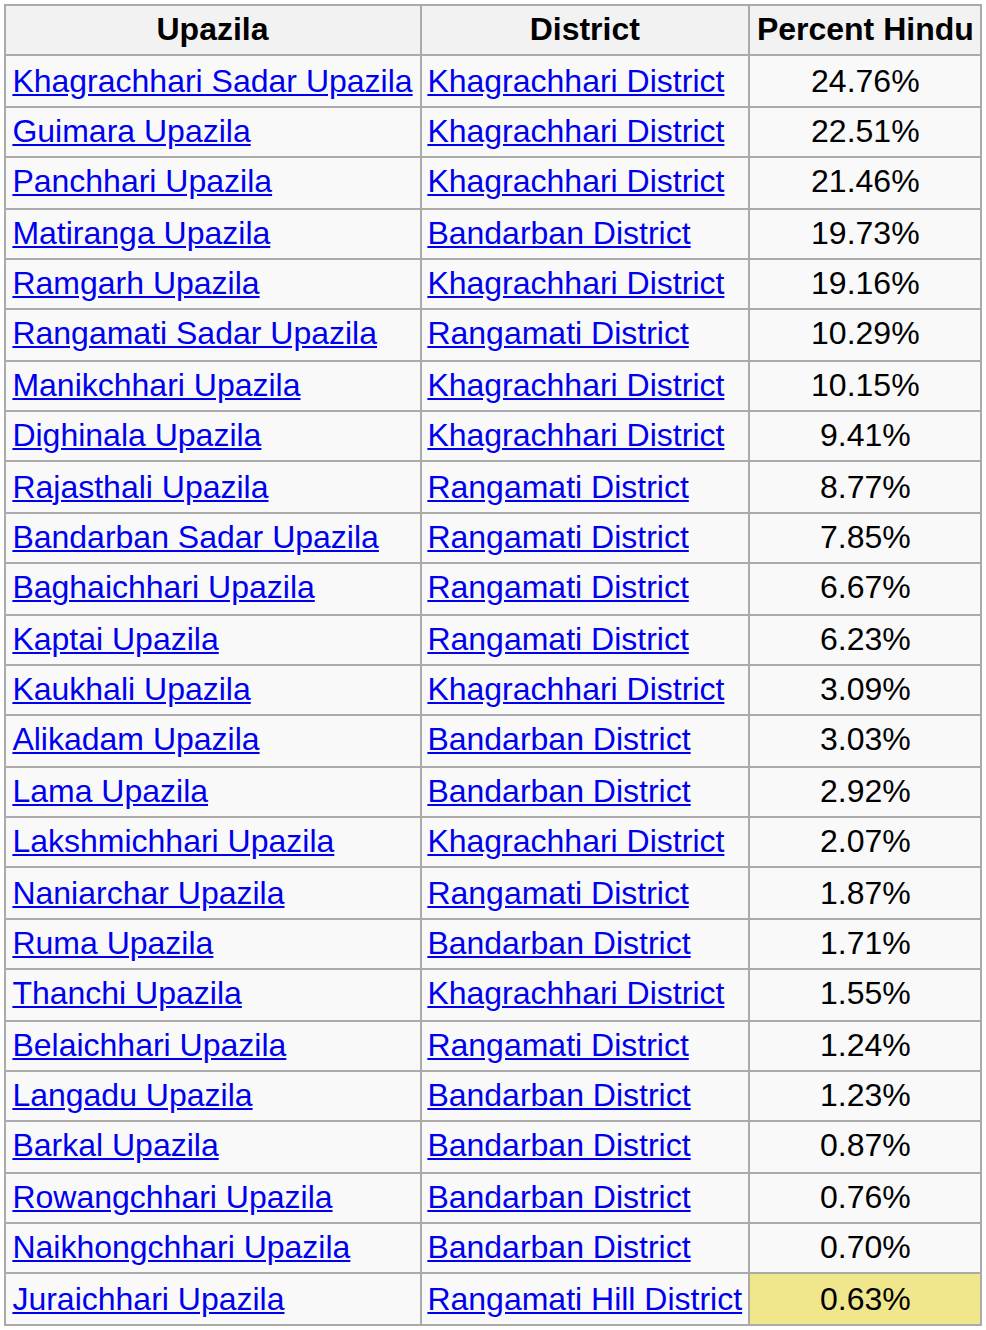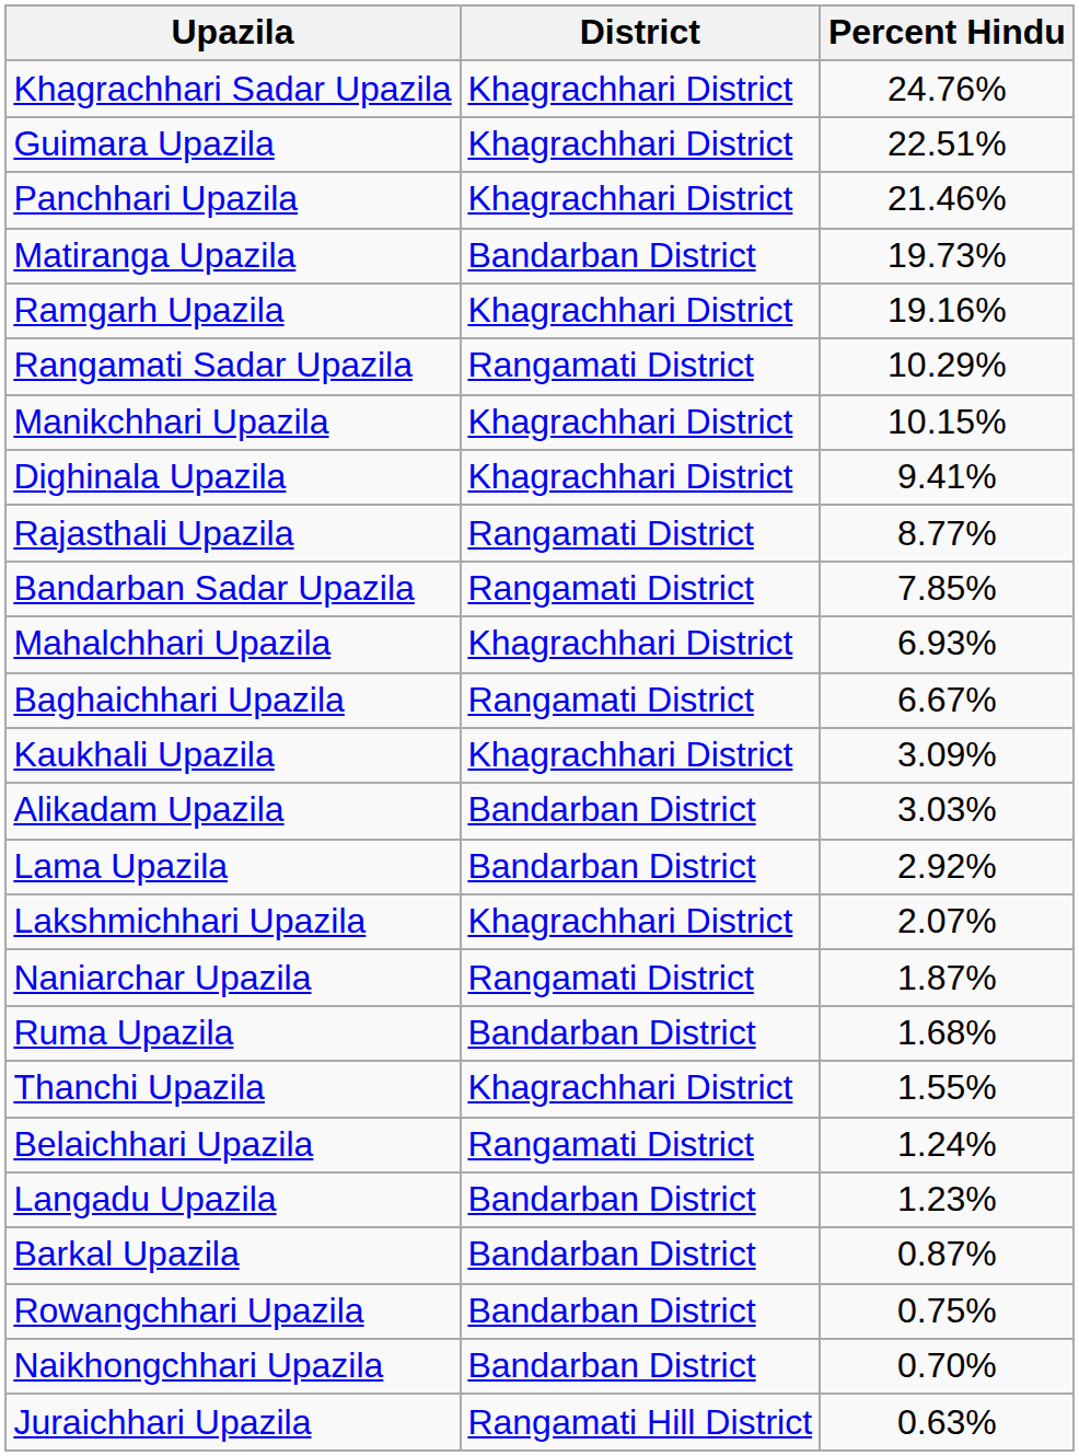 <table class="wikitable sortable static-row-numbers static-row-header-text defaultleft col2right hover-highlight">
 <tr>
 <th>Upazila</th>
 <th>District</th>
 <th>Percent Hindu</th>
 </tr>
 <tr>
 <td><a href='#'>Khagrachhari Sadar Upazila</a></td>
 <td><a href='#'>Khagrachhari District</a></td>
 <td align=center>24.76%</td>
 </tr>
 <tr>
 <td><a href='#'>Guimara Upazila</a></td>
 <td><a href='#'>Khagrachhari District</a></td>
 <td align=center>22.51%</td>
 </tr>
 <tr>
 <td><a href='#'>Panchhari Upazila</a></td>
 <td><a href='#'>Khagrachhari District</a></td>
 <td align=center>21.46%</td>
 </tr>
 <tr>
 <td><a href='#'>Matiranga Upazila</a></td>
 <td><a href='#'>Bandarban District</a></td>
 <td align='center'>19.73%</td>
 </tr>
 <tr>
 <td><a href='#'>Ramgarh Upazila</a></td>
 <td><a href='#'>Khagrachhari District</a></td>
 <td align=center>19.16%</td>
 </tr>
 <tr>
 <td><a href='#'>Rangamati Sadar Upazila</a></td>
 <td><a href='#'>Rangamati District</a></td>
 <td align=center>10.29%</td>
 </tr>
 <tr>
 <td><a href='#'>Manikchhari Upazila</a></td>
 <td><a href='#'>Khagrachhari District</a></td>
 <td align=center>10.15%</td>
 </tr>
 <tr>
 <td><a href='#'>Dighinala Upazila</a></td>
 <td><a href='#'>Khagrachhari District</a></td>
 <td align=center>9.41%</td>
 </tr>
 <tr>
 <td><a href='#'>Rajasthali Upazila</a></td>
 <td><a href='#'>Rangamati District</a></td>
 <td align=center>8.77%</td>
 </tr>
 <tr>
 <td><a href='#'>Bandarban Sadar Upazila</a></td>
 <td><a href='#'>Rangamati District</a></td>
 <td align=center>7.85%</td>
 </tr>
 <tr>
+<td><a href='#'>Mahalchhari Upazila</a></td>
+<td><a href='#'>Khagrachhari District</a></td>
+<td align=center>6.93%</td>
+</tr>
+<tr>
 <td><a href='#'>Baghaichhari Upazila</a></td>
 <td><a href='#'>Rangamati District</a></td>
 <td align=center>6.67%</td>
-</tr>
-<tr>
-<td><a href='#'>Kaptai Upazila</a></td>
-<td><a href='#'>Rangamati District</a></td>
-<td align=center>6.23%</td>
 </tr>
 <tr>
 <td><a href='#'>Kaukhali Upazila</a></td>
 <td><a href='#'>Khagrachhari District</a></td>
 <td align=center>3.09%</td>
 </tr>
 <tr>
 <td><a href='#'>Alikadam Upazila</a></td>
 <td><a href='#'>Bandarban District</a></td>
 <td align=center>3.03%</td>
 </tr>
 <tr>
 <td><a href='#'>Lama Upazila</a></td>
 <td><a href='#'>Bandarban District</a></td>
 <td align=center>2.92%</td>
 </tr>
 <tr>
 <td><a href='#'>Lakshmichhari Upazila</a></td>
 <td><a href='#'>Khagrachhari District</a></td>
 <td align=center>2.07%</td>
 </tr>
 <tr>
 <td><a href='#'>Naniarchar Upazila</a></td>
 <td><a href='#'>Rangamati District</a></td>
 <td align=center>1.87%</td>
 </tr>
 <tr>
 <td><a href='#'>Ruma Upazila</a></td>
 <td><a href='#'>Bandarban District</a></td>
-<td align=center>1.71%</td>
+<td align=center>1.68%</td>
 </tr>
 <tr>
 <td><a href='#'>Thanchi Upazila</a></td>
 <td><a href='#'>Khagrachhari District</a></td>
 <td align=center>1.55%</td>
 </tr>
 <tr>
 <td><a href='#'>Belaichhari Upazila</a></td>
 <td><a href='#'>Rangamati District</a></td>
 <td align=center>1.24%</td>
 </tr>
 <tr>
 <td><a href='#'>Langadu Upazila</a></td>
 <td><a href='#'>Bandarban District</a></td>
 <td align=center>1.23%</td>
 </tr>
 <tr>
 <td><a href='#'>Barkal Upazila</a></td>
 <td><a href='#'>Bandarban District</a></td>
 <td align=center>0.87%</td>
 </tr>
 <tr>
 <td><a href='#'>Rowangchhari Upazila</a></td>
 <td><a href='#'>Bandarban District</a></td>
-<td align=center>0.76%</td>
+<td align=center>0.75%</td>
 </tr>
 <tr>
 <td><a href='#'>Naikhongchhari Upazila</a></td>
 <td><a href='#'>Bandarban District</a></td>
 <td align=center>0.70%</td>
 </tr>
 <tr>
 <td><a href='#'>Juraichhari Upazila</a></td>
 <td><a href='#'>Rangamati Hill District</a></td>
-<td align=center style="background: khaki;">0.63%</td>
+<td align=center>0.63%</td>
 </tr>
 </table>
